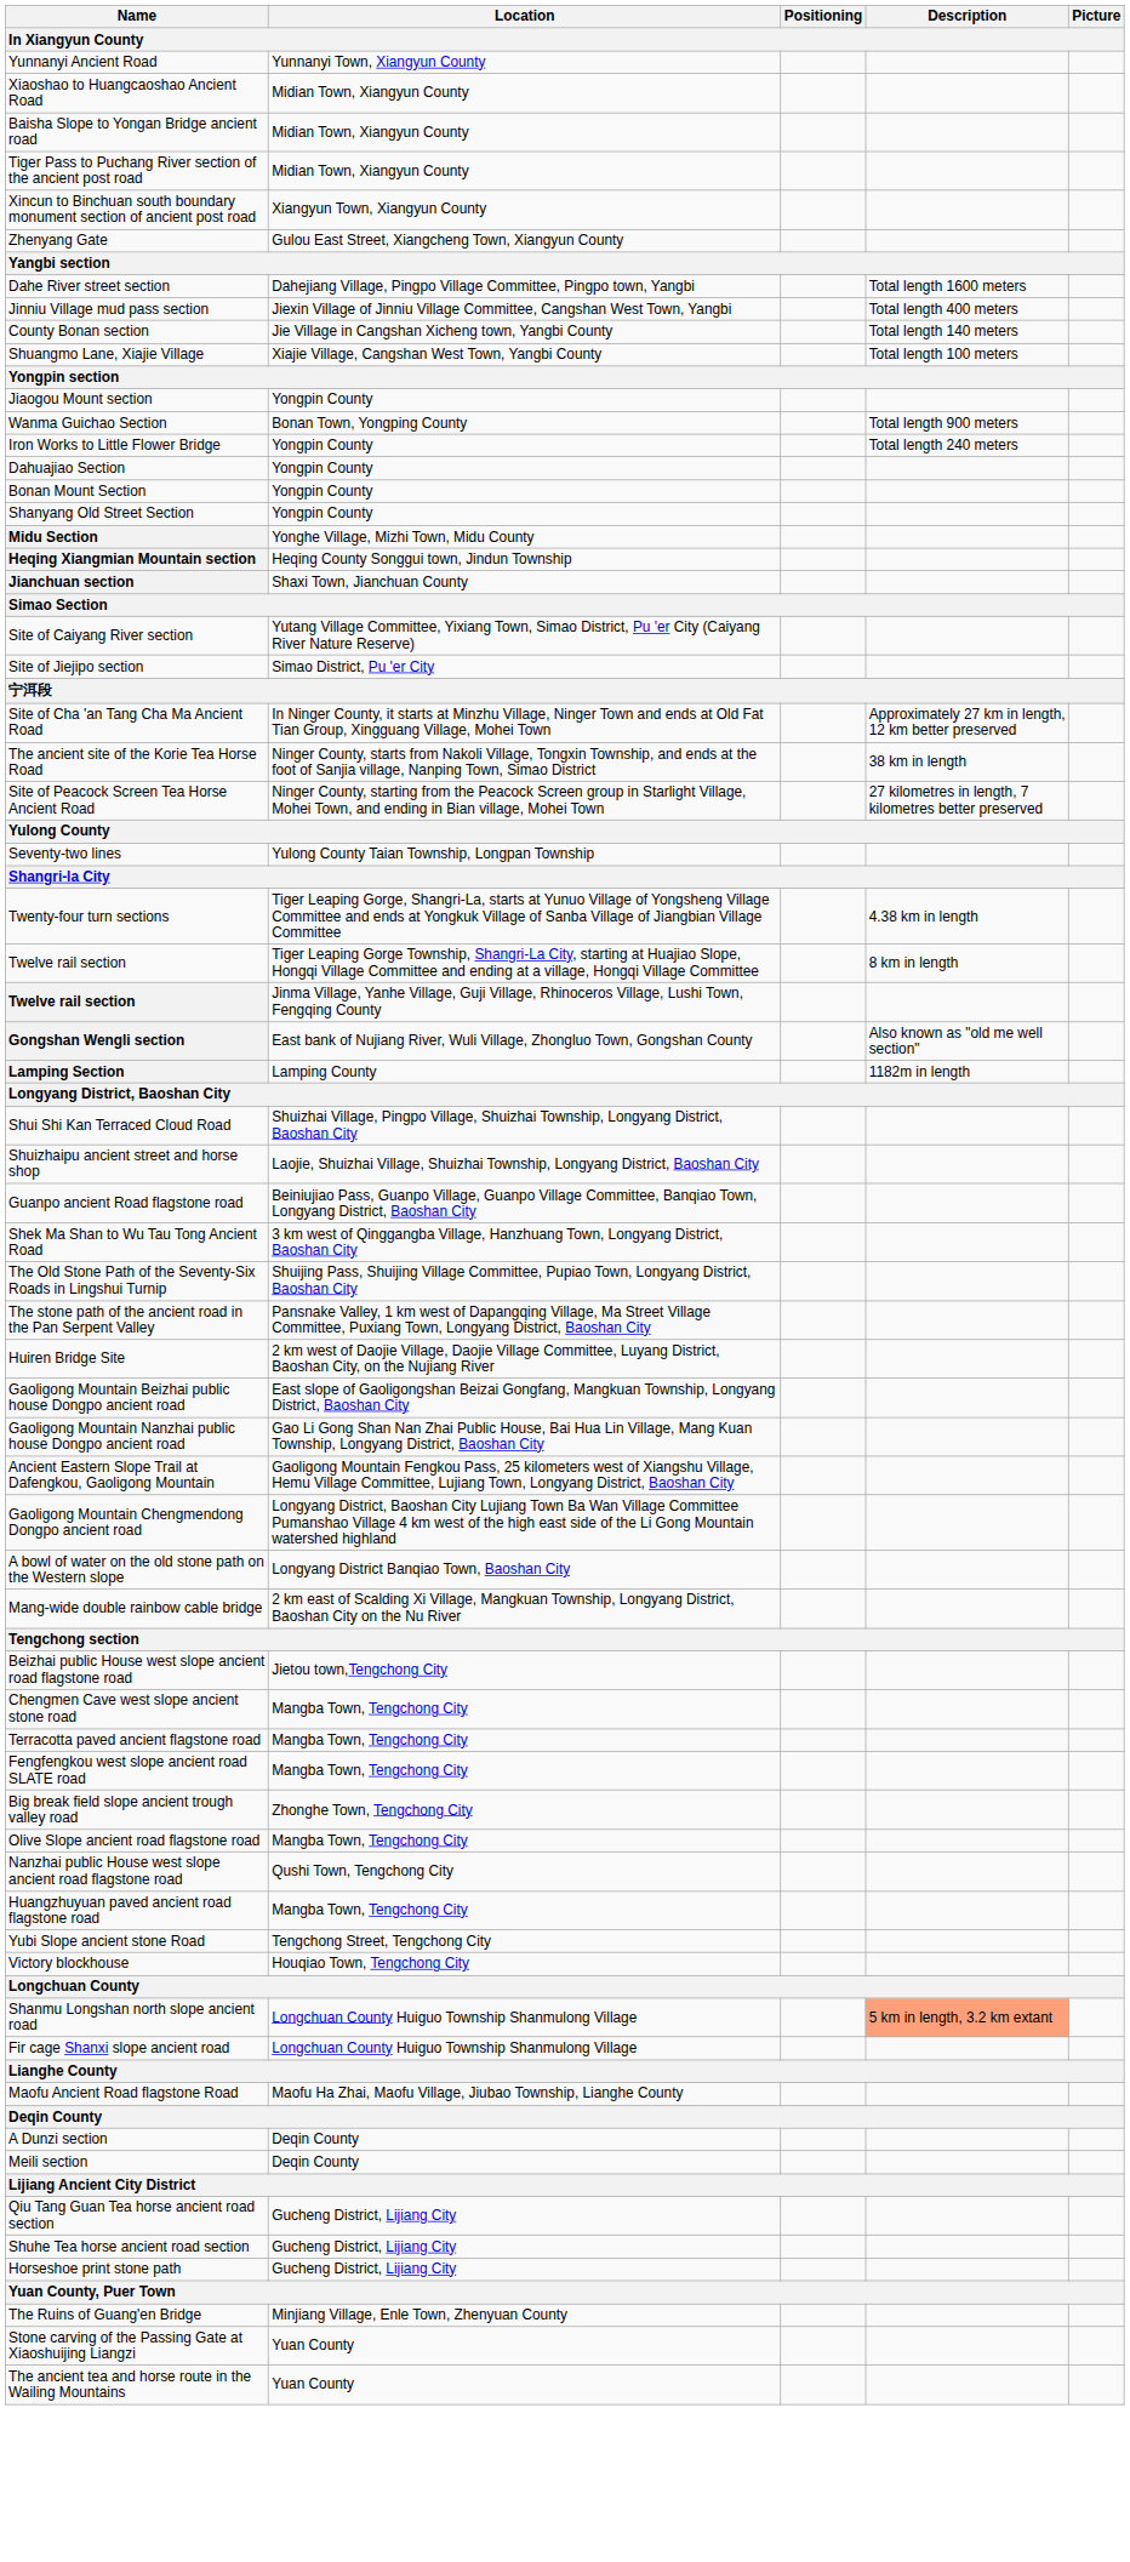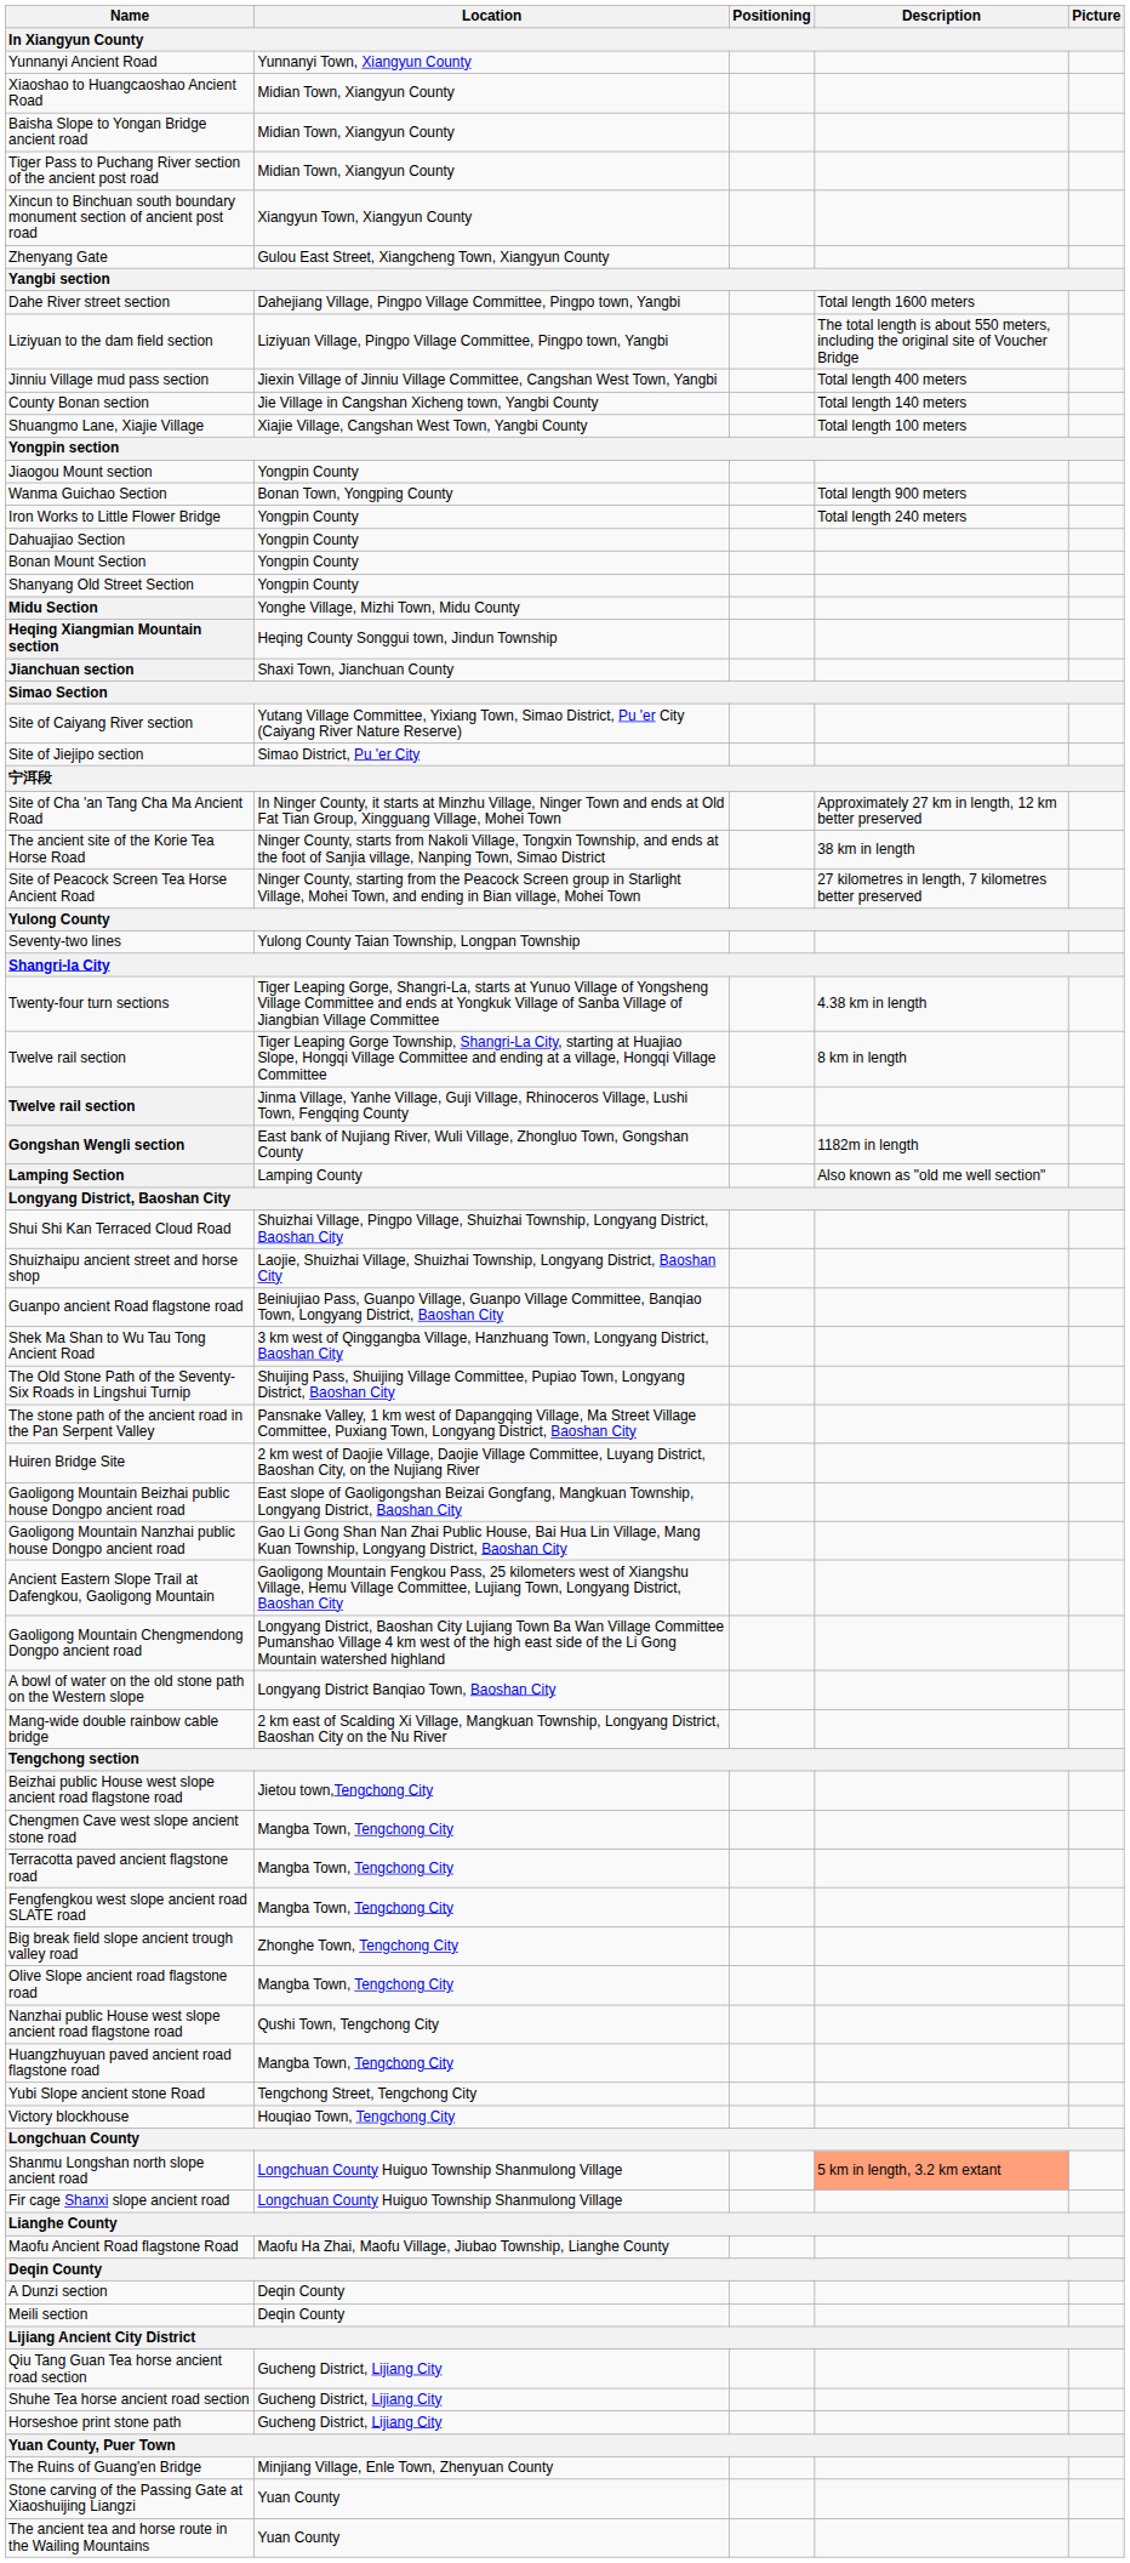 <table class="wikitable">
 <tr>
 <th>Name</th>
 <th>Location</th>
 <th>Positioning</th>
 <th>Description</th>
 <th>Picture</th>
 </tr>
 <tr>
 <th colspan="5" style="text-align: left;">In Xiangyun County</th>
 </tr>
 <tr>
 <td>Yunnanyi Ancient Road</td>
 <td>Yunnanyi Town, <a href='#'>Xiangyun County</a></td>
 <td></td>
 <td></td>
 <td></td>
 </tr>
 <tr>
 <td>Xiaoshao to Huangcaoshao Ancient Road</td>
 <td>Midian Town, Xiangyun County</td>
 <td></td>
 <td></td>
 <td></td>
 </tr>
 <tr>
 <td>Baisha Slope to Yongan Bridge ancient road</td>
 <td>Midian Town, Xiangyun County</td>
 <td></td>
 <td></td>
 <td></td>
 </tr>
 <tr>
 <td>Tiger Pass to Puchang River section of the ancient post road</td>
 <td>Midian Town, Xiangyun County</td>
 <td></td>
 <td></td>
 <td></td>
 </tr>
 <tr>
 <td>Xincun to Binchuan south boundary monument section of ancient post road</td>
 <td>Xiangyun Town, Xiangyun County</td>
 <td></td>
 <td></td>
 <td></td>
 </tr>
 <tr>
 <td>Zhenyang Gate</td>
 <td>Gulou East Street, Xiangcheng Town, Xiangyun County</td>
 <td></td>
 <td></td>
 <td></td>
 </tr>
 <tr>
 <th colspan="5" style="text-align: left;">Yangbi section</th>
 </tr>
 <tr>
 <td>Dahe River street section</td>
 <td>Dahejiang Village, Pingpo Village Committee, Pingpo town, Yangbi</td>
 <td></td>
 <td>Total length 1600 meters</td>
+<td></td>
+</tr>
+<tr>
+<td>Liziyuan to the dam field section</td>
+<td>Liziyuan Village, Pingpo Village Committee, Pingpo town, Yangbi</td>
+<td></td>
+<td>The total length is about 550 meters, including the original site of Voucher Bridge</td>
 <td></td>
 </tr>
 <tr>
 <td>Jinniu Village mud pass section</td>
 <td>Jiexin Village of Jinniu Village Committee, Cangshan West Town, Yangbi</td>
 <td></td>
 <td>Total length 400 meters</td>
 <td></td>
 </tr>
 <tr>
 <td>County Bonan section</td>
 <td>Jie Village in Cangshan Xicheng town, Yangbi County</td>
 <td></td>
 <td>Total length 140 meters</td>
 <td></td>
 </tr>
 <tr>
 <td>Shuangmo Lane, Xiajie Village</td>
 <td>Xiajie Village, Cangshan West Town, Yangbi County</td>
 <td></td>
 <td>Total length 100 meters</td>
 <td></td>
 </tr>
 <tr>
 <th colspan="5" style="text-align: left;">Yongpin section</th>
 </tr>
 <tr>
 <td>Jiaogou Mount section</td>
 <td>Yongpin County</td>
 <td></td>
 <td></td>
 <td></td>
 </tr>
 <tr>
 <td>Wanma Guichao Section</td>
 <td>Bonan Town, Yongping County</td>
 <td></td>
 <td>Total length 900 meters</td>
 <td></td>
 </tr>
 <tr>
 <td>Iron Works to Little Flower Bridge</td>
 <td>Yongpin County</td>
 <td></td>
 <td>Total length 240 meters</td>
 <td></td>
 </tr>
 <tr>
 <td>Dahuajiao Section</td>
 <td>Yongpin County</td>
 <td></td>
 <td></td>
 <td></td>
 </tr>
 <tr>
 <td>Bonan Mount Section</td>
 <td>Yongpin County</td>
 <td></td>
 <td></td>
 <td></td>
 </tr>
 <tr>
 <td>Shanyang Old Street Section</td>
 <td>Yongpin County</td>
 <td></td>
 <td></td>
 <td></td>
 </tr>
 <tr>
 <th style="text-align: left;">Midu Section</th>
 <td>Yonghe Village, Mizhi Town, Midu County</td>
 <td></td>
 <td></td>
 <td></td>
 </tr>
 <tr>
 <th style="text-align: left;">Heqing Xiangmian Mountain section</th>
 <td>Heqing County Songgui town, Jindun Township</td>
 <td></td>
 <td></td>
 <td></td>
 </tr>
 <tr>
 <th style="text-align: left;">Jianchuan section</th>
 <td>Shaxi Town, Jianchuan County</td>
 <td></td>
 <td></td>
 <td></td>
 </tr>
 <tr>
 <th colspan="5" style="text-align: left;">Simao Section</th>
 </tr>
 <tr>
 <td>Site of Caiyang River section</td>
 <td>Yutang Village Committee, Yixiang Town, Simao District, <a href='#'>Pu 'er</a> City (Caiyang River Nature Reserve)</td>
 <td></td>
 <td></td>
 <td></td>
 </tr>
 <tr>
 <td>Site of Jiejipo section</td>
 <td>Simao District, <a href='#'>Pu 'er City</a></td>
 <td></td>
 <td></td>
 <td></td>
 </tr>
 <tr>
 <th colspan="5" style="text-align: left;">宁洱段</th>
 </tr>
 <tr>
 <td>Site of Cha 'an Tang Cha Ma Ancient Road</td>
 <td>In Ninger County, it starts at Minzhu Village, Ninger Town and ends at Old Fat Tian Group, Xingguang Village, Mohei Town</td>
 <td></td>
 <td>Approximately 27 km in length, 12 km better preserved</td>
 <td></td>
 </tr>
 <tr>
 <td>The ancient site of the Korie Tea Horse Road</td>
 <td>Ninger County, starts from Nakoli Village, Tongxin Township, and ends at the foot of Sanjia village, Nanping Town, Simao District</td>
 <td></td>
 <td>38 km in length</td>
 <td></td>
 </tr>
 <tr>
 <td>Site of Peacock Screen Tea Horse Ancient Road</td>
 <td>Ninger County, starting from the Peacock Screen group in Starlight Village, Mohei Town, and ending in Bian village, Mohei Town</td>
 <td></td>
 <td>27 kilometres in length, 7 kilometres better preserved</td>
 <td></td>
 </tr>
 <tr>
 <th colspan="5" style="text-align: left;">Yulong County</th>
 </tr>
 <tr>
 <td>Seventy-two lines</td>
 <td>Yulong County Taian Township, Longpan Township</td>
 <td></td>
 <td></td>
 <td></td>
 </tr>
 <tr>
 <th colspan="5" style="text-align: left;"><a href='#'>Shangri-la City</a></th>
 </tr>
 <tr>
 <td>Twenty-four turn sections</td>
 <td>Tiger Leaping Gorge, Shangri-La, starts at Yunuo Village of Yongsheng Village Committee and ends at Yongkuk Village of Sanba Village of Jiangbian Village Committee</td>
 <td></td>
 <td>4.38 km in length</td>
 <td></td>
 </tr>
 <tr>
 <td>Twelve rail section</td>
 <td>Tiger Leaping Gorge Township, <a href='#'>Shangri-La City</a>, starting at Huajiao Slope, Hongqi Village Committee and ending at a village, Hongqi Village Committee</td>
 <td></td>
 <td>8 km in length</td>
 <td></td>
 </tr>
 <tr>
 <th style="text-align: left;">Twelve rail section</th>
 <td>Jinma Village, Yanhe Village, Guji Village, Rhinoceros Village, Lushi Town, Fengqing County</td>
 <td></td>
 <td></td>
 <td></td>
 </tr>
 <tr>
 <th style="text-align: left;">Gongshan Wengli section</th>
 <td>East bank of Nujiang River, Wuli Village, Zhongluo Town, Gongshan County</td>
 <td></td>
-<td>Also known as "old me well section"</td>
+<td>1182m in length</td>
 <td></td>
 </tr>
 <tr>
 <th style="text-align: left;">Lamping Section</th>
 <td>Lamping County</td>
 <td></td>
-<td>1182m in length</td>
+<td>Also known as "old me well section"</td>
 <td></td>
 </tr>
 <tr>
 <th colspan="5" style="text-align: left;">Longyang District, Baoshan City</th>
 </tr>
 <tr>
 <td>Shui Shi Kan Terraced Cloud Road</td>
 <td>Shuizhai Village, Pingpo Village, Shuizhai Township, Longyang District, <a href='#'>Baoshan City</a></td>
 <td></td>
 <td></td>
 <td></td>
 </tr>
 <tr>
 <td>Shuizhaipu ancient street and horse shop</td>
 <td>Laojie, Shuizhai Village, Shuizhai Township, Longyang District, <a href='#'>Baoshan City</a></td>
 <td></td>
 <td></td>
 <td></td>
 </tr>
 <tr>
 <td>Guanpo ancient Road flagstone road</td>
 <td>Beiniujiao Pass, Guanpo Village, Guanpo Village Committee, Banqiao Town, Longyang District, <a href='#'>Baoshan City</a></td>
 <td></td>
 <td></td>
 <td></td>
 </tr>
 <tr>
 <td>Shek Ma Shan to Wu Tau Tong Ancient Road</td>
 <td>3 km west of Qinggangba Village, Hanzhuang Town, Longyang District, <a href='#'>Baoshan City</a></td>
 <td></td>
 <td></td>
 <td></td>
 </tr>
 <tr>
 <td>The Old Stone Path of the Seventy-Six Roads in Lingshui Turnip</td>
 <td>Shuijing Pass, Shuijing Village Committee, Pupiao Town, Longyang District, <a href='#'>Baoshan City</a></td>
 <td></td>
 <td></td>
 <td></td>
 </tr>
 <tr>
 <td>The stone path of the ancient road in the Pan Serpent Valley</td>
 <td>Pansnake Valley, 1 km west of Dapangqing Village, Ma Street Village Committee, Puxiang Town, Longyang District, <a href='#'>Baoshan City</a></td>
 <td></td>
 <td></td>
 <td></td>
 </tr>
 <tr>
 <td>Huiren Bridge Site</td>
 <td>2 km west of Daojie Village, Daojie Village Committee, Luyang District, Baoshan City, on the Nujiang River</td>
 <td></td>
 <td></td>
 <td></td>
 </tr>
 <tr>
 <td>Gaoligong Mountain Beizhai public house Dongpo ancient road</td>
 <td>East slope of Gaoligongshan Beizai Gongfang, Mangkuan Township, Longyang District, <a href='#'>Baoshan City</a></td>
 <td></td>
 <td></td>
 <td></td>
 </tr>
 <tr>
 <td>Gaoligong Mountain Nanzhai public house Dongpo ancient road</td>
 <td>Gao Li Gong Shan Nan Zhai Public House, Bai Hua Lin Village, Mang Kuan Township, Longyang District, <a href='#'>Baoshan City</a></td>
 <td></td>
 <td></td>
 <td></td>
 </tr>
 <tr>
 <td>Ancient Eastern Slope Trail at Dafengkou, Gaoligong Mountain</td>
 <td>Gaoligong Mountain Fengkou Pass, 25 kilometers west of Xiangshu Village, Hemu Village Committee, Lujiang Town, Longyang District, <a href='#'>Baoshan City</a></td>
 <td></td>
 <td></td>
 <td></td>
 </tr>
 <tr>
 <td>Gaoligong Mountain Chengmendong Dongpo ancient road</td>
 <td>Longyang District, Baoshan City Lujiang Town Ba Wan Village Committee Pumanshao Village 4 km west of the high east side of the Li Gong Mountain watershed highland</td>
 <td></td>
 <td></td>
 <td></td>
 </tr>
 <tr>
 <td>A bowl of water on the old stone path on the Western slope</td>
 <td>Longyang District Banqiao Town, <a href='#'>Baoshan City</a></td>
 <td></td>
 <td></td>
 <td></td>
 </tr>
 <tr>
 <td>Mang-wide double rainbow cable bridge</td>
 <td>2 km east of Scalding Xi Village, Mangkuan Township, Longyang District, Baoshan City on the Nu River</td>
 <td></td>
 <td></td>
 <td></td>
 </tr>
 <tr>
 <th colspan="5" style="text-align: left;">Tengchong section</th>
 </tr>
 <tr>
 <td>Beizhai public House west slope ancient road flagstone road</td>
 <td>Jietou town,<a href='#'>Tengchong City</a></td>
 <td></td>
 <td></td>
 <td></td>
 </tr>
 <tr>
 <td>Chengmen Cave west slope ancient stone road</td>
 <td>Mangba Town, <a href='#'>Tengchong City</a></td>
 <td></td>
 <td></td>
 <td></td>
 </tr>
 <tr>
 <td>Terracotta paved ancient flagstone road</td>
 <td>Mangba Town, <a href='#'>Tengchong City</a></td>
 <td></td>
 <td></td>
 <td></td>
 </tr>
 <tr>
 <td>Fengfengkou west slope ancient road SLATE road</td>
 <td>Mangba Town, <a href='#'>Tengchong City</a></td>
 <td></td>
 <td></td>
 <td></td>
 </tr>
 <tr>
 <td>Big break field slope ancient trough valley road</td>
 <td>Zhonghe Town, <a href='#'>Tengchong City</a></td>
 <td></td>
 <td></td>
 <td></td>
 </tr>
 <tr>
 <td>Olive Slope ancient road flagstone road</td>
 <td>Mangba Town, <a href='#'>Tengchong City</a></td>
 <td></td>
 <td></td>
 <td></td>
 </tr>
 <tr>
 <td>Nanzhai public House west slope ancient road flagstone road</td>
 <td>Qushi Town, Tengchong City</td>
 <td></td>
 <td></td>
 <td></td>
 </tr>
 <tr>
 <td>Huangzhuyuan paved ancient road flagstone road</td>
 <td>Mangba Town, <a href='#'>Tengchong City</a></td>
 <td></td>
 <td></td>
 <td></td>
 </tr>
 <tr>
 <td>Yubi Slope ancient stone Road</td>
 <td>Tengchong Street, Tengchong City</td>
 <td></td>
 <td></td>
 <td></td>
 </tr>
 <tr>
 <td>Victory blockhouse</td>
 <td>Houqiao Town, <a href='#'>Tengchong City</a></td>
 <td></td>
 <td></td>
 <td></td>
 </tr>
 <tr>
 <th colspan="5" style="text-align: left;">Longchuan County</th>
 </tr>
 <tr>
 <td>Shanmu Longshan north slope ancient road</td>
 <td><a href='#'>Longchuan County</a> Huiguo Township Shanmulong Village</td>
 <td></td>
 <td style="background: lightsalmon;">5 km in length, 3.2 km extant</td>
 <td></td>
 </tr>
 <tr>
 <td>Fir cage <a href='#'>Shanxi</a> slope ancient road</td>
 <td><a href='#'>Longchuan County</a> Huiguo Township Shanmulong Village</td>
 <td></td>
 <td></td>
 <td></td>
 </tr>
 <tr>
 <th colspan="5" style="text-align: left;">Lianghe County</th>
 </tr>
 <tr>
 <td>Maofu Ancient Road flagstone Road</td>
 <td>Maofu Ha Zhai, Maofu Village, Jiubao Township, Lianghe County</td>
 <td></td>
 <td></td>
 <td></td>
 </tr>
 <tr>
 <th colspan="5" style="text-align: left;">Deqin County</th>
 </tr>
 <tr>
 <td>A Dunzi section</td>
 <td>Deqin County</td>
 <td></td>
 <td></td>
 <td></td>
 </tr>
 <tr>
 <td>Meili section</td>
 <td>Deqin County</td>
 <td></td>
 <td></td>
 <td></td>
 </tr>
 <tr>
 <th colspan="5" style="text-align: left;">Lijiang Ancient City District</th>
 </tr>
 <tr>
 <td>Qiu Tang Guan Tea horse ancient road section</td>
 <td>Gucheng District, <a href='#'>Lijiang City</a></td>
 <td></td>
 <td></td>
 <td></td>
 </tr>
 <tr>
 <td>Shuhe Tea horse ancient road section</td>
 <td>Gucheng District, <a href='#'>Lijiang City</a></td>
 <td></td>
 <td></td>
 <td></td>
 </tr>
 <tr>
 <td>Horseshoe print stone path</td>
 <td>Gucheng District, <a href='#'>Lijiang City</a></td>
 <td></td>
 <td></td>
 <td></td>
 </tr>
 <tr>
 <th colspan="5" style="text-align: left;">Yuan County, Puer Town</th>
 </tr>
 <tr>
 <td>The Ruins of Guang'en Bridge</td>
 <td>Minjiang Village, Enle Town, Zhenyuan County</td>
 <td></td>
 <td></td>
 <td></td>
 </tr>
 <tr>
 <td>Stone carving of the Passing Gate at Xiaoshuijing Liangzi</td>
 <td>Yuan County</td>
 <td></td>
 <td></td>
 <td></td>
 </tr>
 <tr>
 <td>The ancient tea and horse route in the Wailing Mountains</td>
 <td>Yuan County</td>
 <td></td>
 <td></td>
 <td></td>
 </tr>
 </table>
